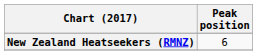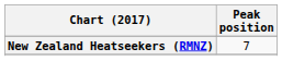 <table class="wikitable sortable plainrowheaders" style="text-align:center">
 <tr>
 <th scope="col">Chart (2017)</th>
 <th scope="col">Peak<br>position</th>
 </tr>
 <tr>
 </tr>
 <tr>
 <th scope="row">New Zealand Heatseekers (<a href='#'>RMNZ</a>)</th>
-<td>6</td>
+<td>7</td>
 </tr>
 <tr>
 </tr>
 <tr>
 </tr>
 </table>
